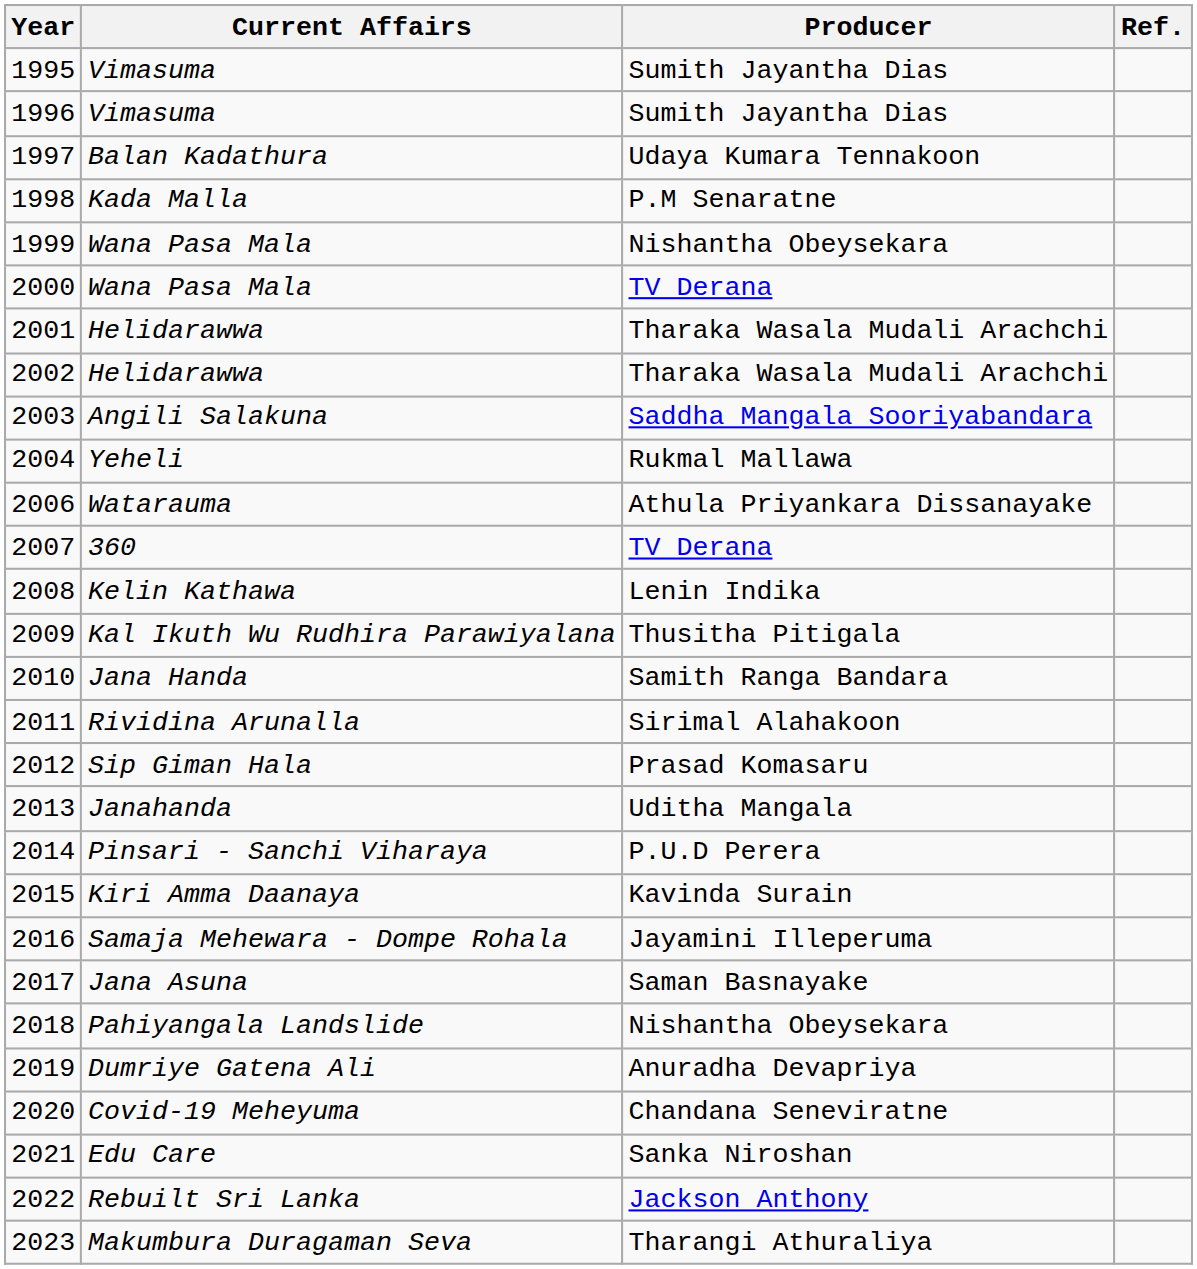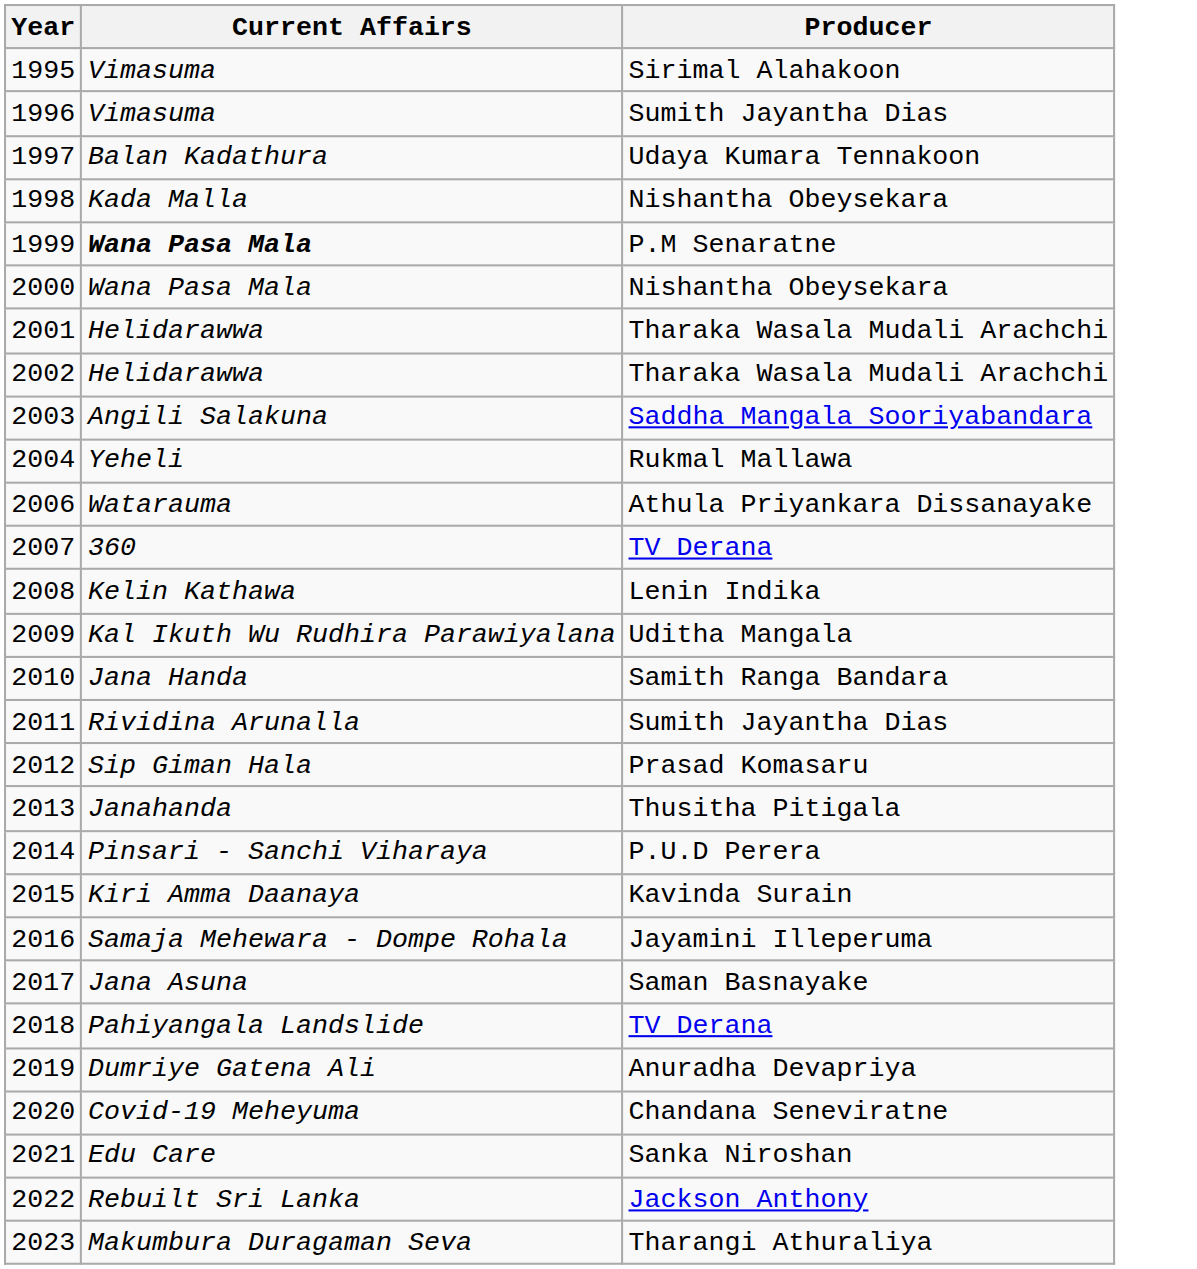 <table class="wikitable">
 <tr>
 <th>Year</th>
 <th>Current Affairs</th>
 <th>Producer</th>
-<th>Ref.</th>
 </tr>
 <tr>
 <td>1995</td>
 <td><em>Vimasuma</em></td>
-<td>Sumith Jayantha Dias</td>
-<td></td>
+<td>Sirimal Alahakoon</td>
 </tr>
 <tr>
 <td>1996</td>
 <td><em>Vimasuma</em></td>
 <td>Sumith Jayantha Dias</td>
-<td></td>
 </tr>
 <tr>
 <td>1997</td>
 <td><em>Balan Kadathura</em></td>
 <td>Udaya Kumara Tennakoon</td>
-<td></td>
 </tr>
 <tr>
 <td>1998</td>
 <td><em>Kada Malla</em></td>
-<td>P.M Senaratne</td>
-<td></td>
+<td>Nishantha Obeysekara</td>
 </tr>
 <tr>
 <td>1999</td>
-<td><em>Wana Pasa Mala</em></td>
-<td>Nishantha Obeysekara</td>
-<td></td>
+<td><strong><em>Wana Pasa Mala</em></strong></td>
+<td>P.M Senaratne</td>
 </tr>
 <tr>
 <td>2000</td>
 <td><em>Wana Pasa Mala</em></td>
-<td><a href='#'>TV Derana</a></td>
-<td></td>
+<td>Nishantha Obeysekara</td>
 </tr>
 <tr>
 <td>2001</td>
 <td><em>Helidarawwa</em></td>
 <td>Tharaka Wasala Mudali Arachchi</td>
-<td></td>
 </tr>
 <tr>
 <td>2002</td>
 <td><em>Helidarawwa</em></td>
 <td>Tharaka Wasala Mudali Arachchi</td>
-<td></td>
 </tr>
 <tr>
 <td>2003</td>
 <td><em>Angili Salakuna</em></td>
 <td><a href='#'>Saddha Mangala Sooriyabandara</a></td>
-<td></td>
 </tr>
 <tr>
 <td>2004</td>
 <td><em>Yeheli</em></td>
 <td>Rukmal Mallawa</td>
-<td></td>
 </tr>
 <tr>
 <td>2006</td>
 <td><em>Watarauma</em></td>
 <td>Athula Priyankara Dissanayake</td>
-<td></td>
 </tr>
 <tr>
 <td>2007</td>
 <td><em>360</em></td>
 <td><a href='#'>TV Derana</a></td>
-<td></td>
 </tr>
 <tr>
 <td>2008</td>
 <td><em>Kelin Kathawa</em></td>
 <td>Lenin Indika</td>
-<td></td>
 </tr>
 <tr>
 <td>2009</td>
 <td><em>Kal Ikuth Wu Rudhira Parawiyalana</em></td>
-<td>Thusitha Pitigala</td>
-<td></td>
+<td>Uditha Mangala</td>
 </tr>
 <tr>
 <td>2010</td>
 <td><em>Jana Handa</em></td>
 <td>Samith Ranga Bandara</td>
-<td></td>
 </tr>
 <tr>
 <td>2011</td>
 <td><em>Rividina Arunalla</em></td>
-<td>Sirimal Alahakoon</td>
-<td></td>
+<td>Sumith Jayantha Dias</td>
 </tr>
 <tr>
 <td>2012</td>
 <td><em>Sip Giman Hala</em></td>
 <td>Prasad Komasaru</td>
-<td></td>
 </tr>
 <tr>
 <td>2013</td>
 <td><em>Janahanda</em></td>
-<td>Uditha Mangala</td>
-<td></td>
+<td>Thusitha Pitigala</td>
 </tr>
 <tr>
 <td>2014</td>
 <td><em>Pinsari - Sanchi Viharaya</em></td>
 <td>P.U.D Perera</td>
-<td></td>
 </tr>
 <tr>
 <td>2015</td>
 <td><em>Kiri Amma Daanaya</em></td>
 <td>Kavinda Surain</td>
-<td></td>
 </tr>
 <tr>
 <td>2016</td>
 <td><em>Samaja Mehewara - Dompe Rohala</em></td>
 <td>Jayamini Illeperuma</td>
-<td></td>
 </tr>
 <tr>
 <td>2017</td>
 <td><em>Jana Asuna</em></td>
 <td>Saman Basnayake</td>
-<td></td>
 </tr>
 <tr>
 <td>2018</td>
 <td><em>Pahiyangala Landslide</em></td>
-<td>Nishantha Obeysekara</td>
-<td></td>
+<td><a href='#'>TV Derana</a></td>
 </tr>
 <tr>
 <td>2019</td>
 <td><em>Dumriye Gatena Ali</em></td>
 <td>Anuradha Devapriya</td>
-<td></td>
 </tr>
 <tr>
 <td>2020</td>
 <td><em>Covid-19 Meheyuma</em></td>
 <td>Chandana Seneviratne</td>
-<td></td>
 </tr>
 <tr>
 <td>2021</td>
 <td><em>Edu Care</em></td>
 <td>Sanka Niroshan</td>
-<td></td>
 </tr>
 <tr>
 <td>2022</td>
 <td><em>Rebuilt Sri Lanka</em></td>
 <td><a href='#'>Jackson Anthony</a></td>
-<td></td>
 </tr>
 <tr>
 <td>2023</td>
 <td><em>Makumbura Duragaman Seva</em></td>
 <td>Tharangi Athuraliya</td>
-<td></td>
 </tr>
 </table>
